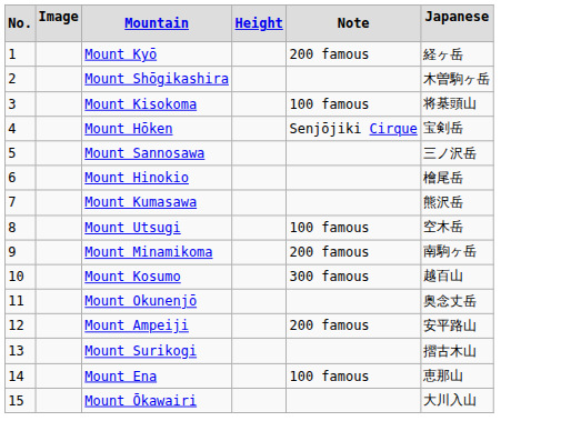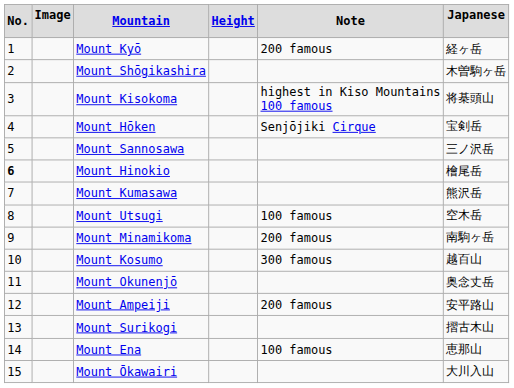 <table class="wikitable sortable">
 <tr>
 <th style="background-color:#ddd">No.<br></th>
 <th class="unsortable" style="background-color:#ddd">Image<br><br></th>
 <th style="background-color:#ddd"><a href='#'>Mountain</a><br></th>
 <th style="background-color:#ddd"><a href='#'>Height</a><br></th>
 <th style="background-color:#ddd">Note<br></th>
 <th class="unsortable" style="background-color:#ddd">Japanese<br><br></th>
 </tr>
 <tr>
 <td>1</td>
 <td></td>
 <td><a href='#'>Mount Kyō</a></td>
 <td></td>
 <td>200 famous</td>
 <td>経ヶ岳</td>
 </tr>
 <tr>
 <td>2</td>
 <td></td>
 <td><a href='#'>Mount Shōgikashira</a></td>
 <td></td>
 <td></td>
 <td>木曽駒ヶ岳</td>
 </tr>
 <tr>
 <td>3</td>
 <td></td>
 <td><a href='#'>Mount Kisokoma</a></td>
 <td></td>
-<td>100 famous</td>
+<td>highest in Kiso Mountains<br><a href='#'>100 famous</a></td>
 <td>将棊頭山</td>
 </tr>
 <tr>
 <td>4</td>
 <td></td>
 <td><a href='#'>Mount Hōken</a></td>
 <td></td>
 <td>Senjōjiki <a href='#'>Cirque</a></td>
 <td>宝剣岳</td>
 </tr>
 <tr>
 <td>5</td>
 <td></td>
 <td><a href='#'>Mount Sannosawa</a></td>
 <td></td>
 <td></td>
 <td>三ノ沢岳</td>
 </tr>
 <tr>
-<td>6</td>
+<td><strong>6</strong></td>
 <td></td>
 <td><a href='#'>Mount Hinokio</a></td>
 <td></td>
 <td></td>
 <td>檜尾岳</td>
 </tr>
 <tr>
 <td>7</td>
 <td></td>
 <td><a href='#'>Mount Kumasawa</a></td>
 <td></td>
 <td></td>
 <td>熊沢岳</td>
 </tr>
 <tr>
 <td>8</td>
 <td></td>
 <td><a href='#'>Mount Utsugi</a></td>
 <td></td>
 <td>100 famous</td>
 <td>空木岳</td>
 </tr>
 <tr>
 <td>9</td>
 <td></td>
 <td><a href='#'>Mount Minamikoma</a></td>
 <td></td>
 <td>200 famous</td>
 <td>南駒ヶ岳</td>
 </tr>
 <tr>
 <td>10</td>
 <td></td>
 <td><a href='#'>Mount Kosumo</a></td>
 <td></td>
 <td>300 famous</td>
 <td>越百山</td>
 </tr>
 <tr>
 <td>11</td>
 <td></td>
 <td><a href='#'>Mount Okunenjō</a></td>
 <td></td>
 <td></td>
 <td>奥念丈岳</td>
 </tr>
 <tr>
 <td>12</td>
 <td></td>
 <td><a href='#'>Mount Ampeiji</a></td>
 <td></td>
 <td>200 famous</td>
 <td>安平路山</td>
 </tr>
 <tr>
 <td>13</td>
 <td></td>
 <td><a href='#'>Mount Surikogi</a></td>
 <td></td>
 <td></td>
 <td>摺古木山</td>
 </tr>
 <tr>
 <td>14</td>
 <td></td>
 <td><a href='#'>Mount Ena</a></td>
 <td></td>
 <td>100 famous</td>
 <td>恵那山</td>
 </tr>
 <tr>
 <td>15</td>
 <td></td>
 <td><a href='#'>Mount Ōkawairi</a></td>
 <td></td>
 <td></td>
 <td>大川入山</td>
 </tr>
 </table>
